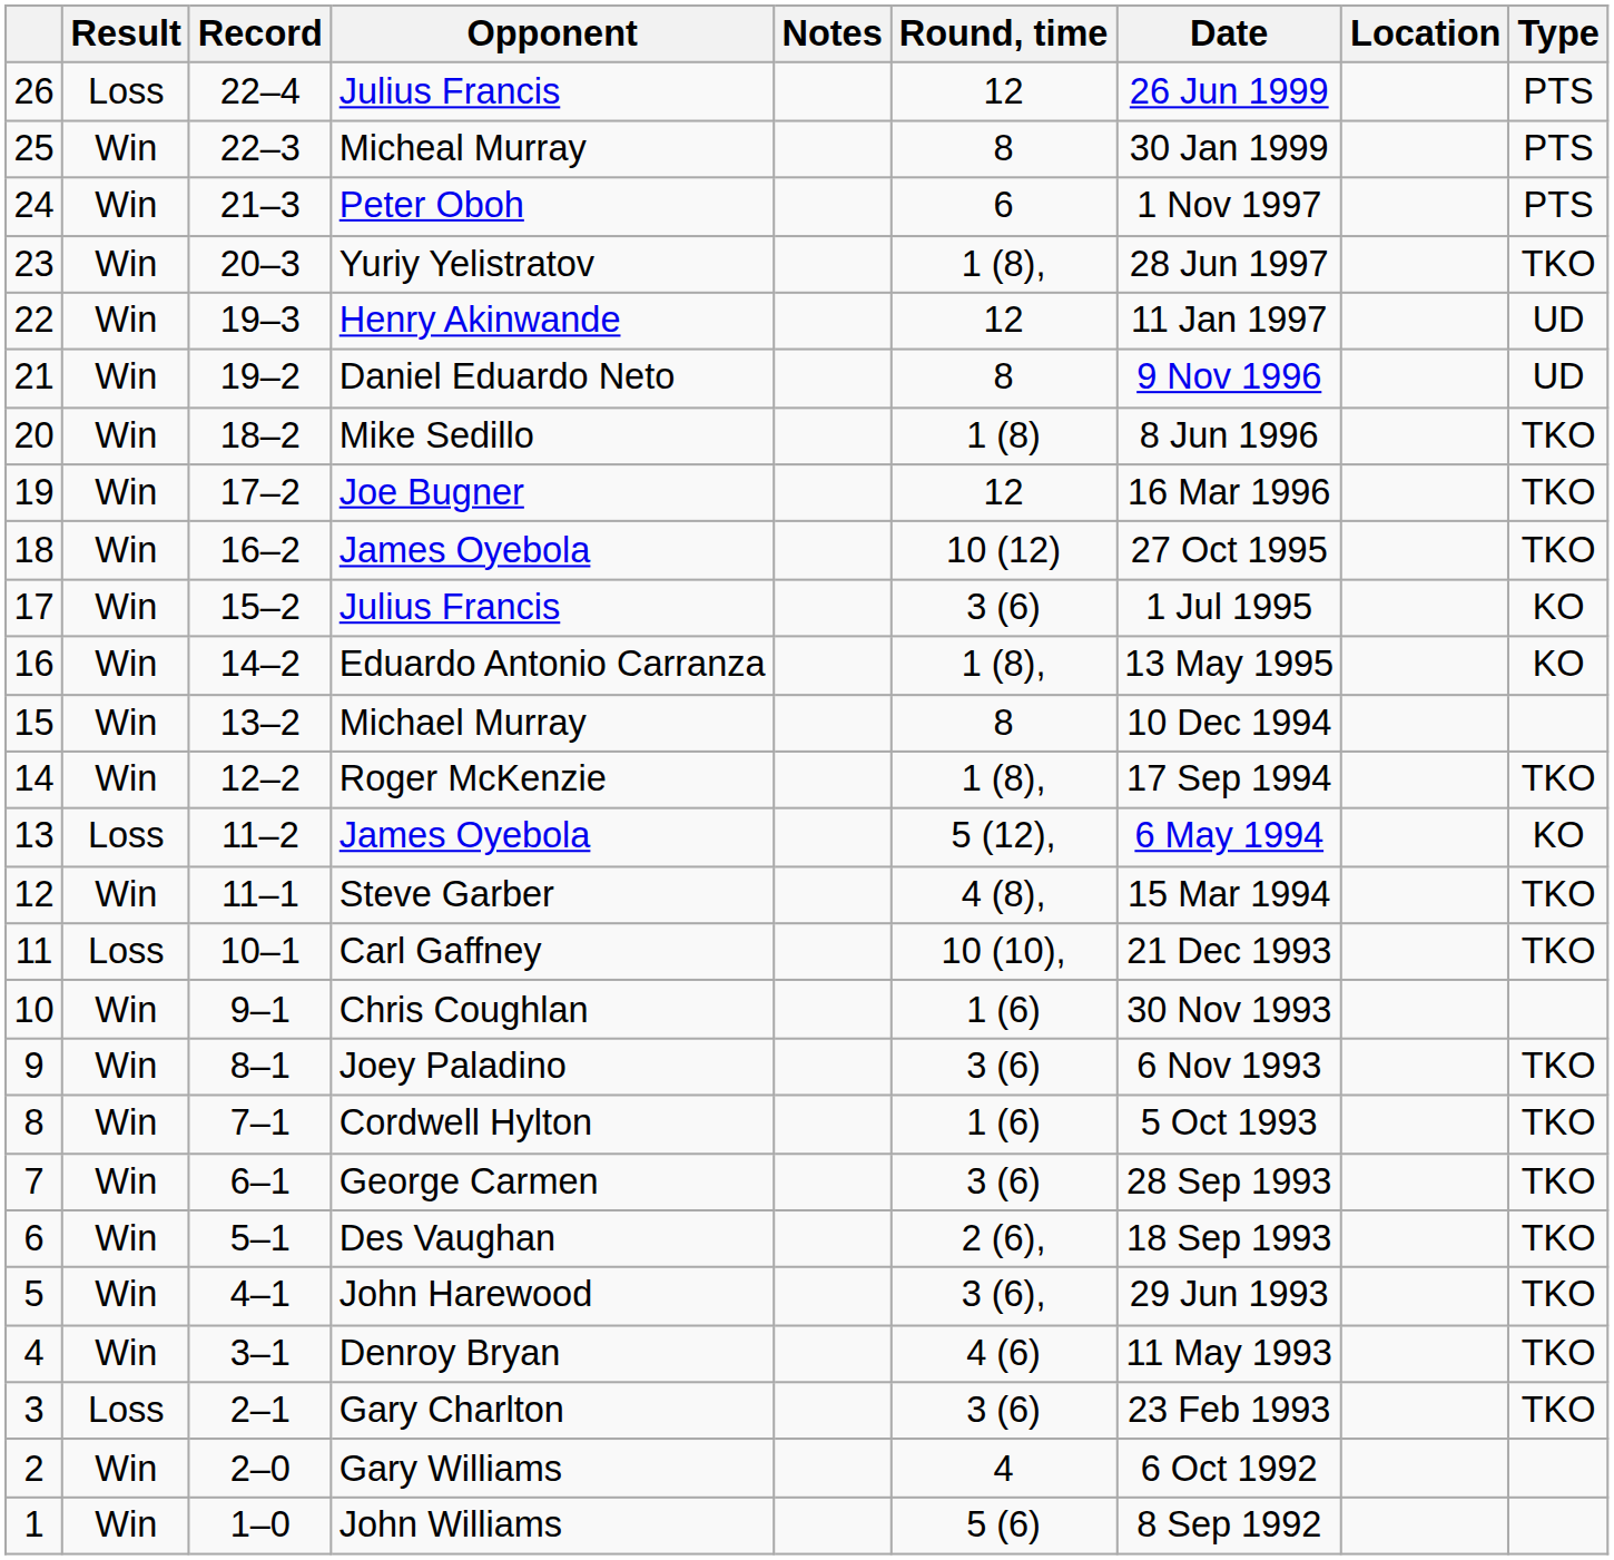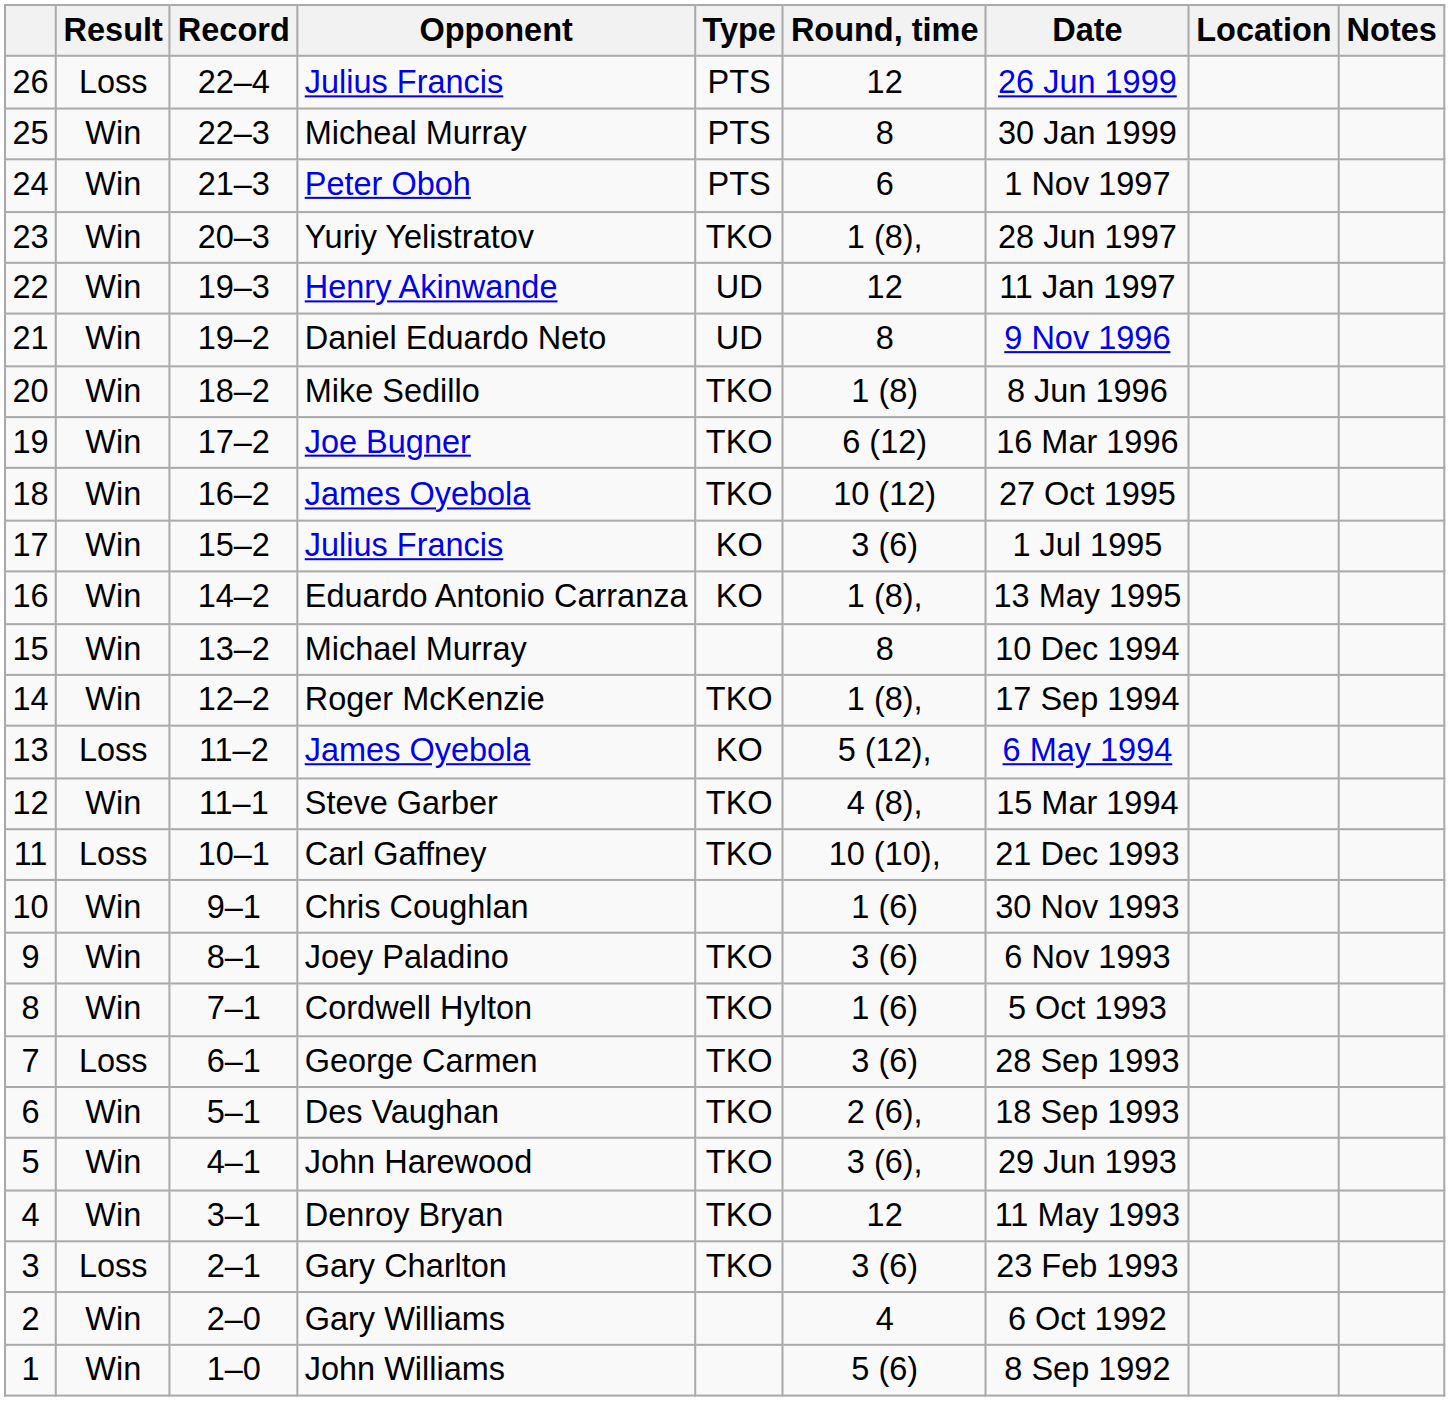 <table class="wikitable" style="text-align:center">
 <tr>
 <th></th>
 <th>Result</th>
 <th>Record</th>
 <th>Opponent</th>
-<th>Notes</th>
+<th>Type</th>
 <th>Round, time</th>
 <th>Date</th>
 <th>Location</th>
-<th>Type</th>
+<th>Notes</th>
 </tr>
 <tr>
 <td>26</td>
 <td>Loss</td>
 <td>22–4</td>
 <td style="text-align:left;"><a href='#'>Julius Francis</a></td>
-<td style="text-align:left;"></td>
+<td>PTS</td>
 <td>12</td>
 <td><a href='#'>26 Jun 1999</a></td>
 <td style="text-align:left;"></td>
-<td>PTS</td>
+<td style="text-align:left;"></td>
 </tr>
 <tr>
 <td>25</td>
 <td>Win</td>
 <td>22–3</td>
 <td style="text-align:left;">Micheal Murray</td>
-<td></td>
+<td>PTS</td>
 <td>8</td>
 <td>30 Jan 1999</td>
 <td style="text-align:left;"></td>
-<td>PTS</td>
+<td></td>
 </tr>
 <tr>
 <td>24</td>
 <td>Win</td>
 <td>21–3</td>
 <td style="text-align:left;"><a href='#'>Peter Oboh</a></td>
-<td></td>
+<td>PTS</td>
 <td>6</td>
 <td>1 Nov 1997</td>
 <td style="text-align:left;"></td>
-<td>PTS</td>
+<td></td>
 </tr>
 <tr>
 <td>23</td>
 <td>Win</td>
 <td>20–3</td>
 <td style="text-align:left;">Yuriy Yelistratov</td>
-<td></td>
+<td>TKO</td>
 <td>1 (8), </td>
 <td>28 Jun 1997</td>
 <td style="text-align:left;"></td>
-<td>TKO</td>
+<td></td>
 </tr>
 <tr>
 <td>22</td>
 <td>Win</td>
 <td>19–3</td>
 <td style="text-align:left;"><a href='#'>Henry Akinwande</a></td>
-<td style="text-align:left;"></td>
+<td>UD</td>
 <td>12</td>
 <td>11 Jan 1997</td>
 <td style="text-align:left;"></td>
-<td>UD</td>
+<td style="text-align:left;"></td>
 </tr>
 <tr>
 <td>21</td>
 <td>Win</td>
 <td>19–2</td>
 <td style="text-align:left;">Daniel Eduardo Neto</td>
-<td></td>
+<td>UD</td>
 <td>8</td>
 <td><a href='#'>9 Nov 1996</a></td>
 <td style="text-align:left;"></td>
-<td>UD</td>
+<td></td>
 </tr>
 <tr>
 <td>20</td>
 <td>Win</td>
 <td>18–2</td>
 <td style="text-align:left;">Mike Sedillo</td>
-<td></td>
+<td>TKO</td>
 <td>1 (8)</td>
 <td>8 Jun 1996</td>
 <td style="text-align:left;"></td>
-<td>TKO</td>
+<td></td>
 </tr>
 <tr>
 <td>19</td>
 <td>Win</td>
 <td>17–2</td>
 <td style="text-align:left;"><a href='#'>Joe Bugner</a></td>
-<td style="text-align:left;"></td>
-<td>12</td>
+<td>TKO</td>
+<td>6 (12)</td>
 <td>16 Mar 1996</td>
 <td style="text-align:left;"></td>
-<td>TKO</td>
+<td style="text-align:left;"></td>
 </tr>
 <tr>
 <td>18</td>
 <td>Win</td>
 <td>16–2</td>
 <td style="text-align:left;"><a href='#'>James Oyebola</a></td>
-<td style="text-align:left;"></td>
+<td>TKO</td>
 <td>10 (12)</td>
 <td>27 Oct 1995</td>
 <td style="text-align:left;"></td>
-<td>TKO</td>
+<td style="text-align:left;"></td>
 </tr>
 <tr>
 <td>17</td>
 <td>Win</td>
 <td>15–2</td>
 <td style="text-align:left;"><a href='#'>Julius Francis</a></td>
-<td style="text-align:left;"></td>
+<td>KO</td>
 <td>3 (6)</td>
 <td>1 Jul 1995</td>
 <td style="text-align:left;"></td>
-<td>KO</td>
+<td style="text-align:left;"></td>
 </tr>
 <tr>
 <td>16</td>
 <td>Win</td>
 <td>14–2</td>
 <td style="text-align:left;">Eduardo Antonio Carranza</td>
-<td></td>
+<td>KO</td>
 <td>1 (8), </td>
 <td>13 May 1995</td>
 <td style="text-align:left;"></td>
-<td>KO</td>
+<td></td>
 </tr>
 <tr>
 <td>15</td>
 <td>Win</td>
 <td>13–2</td>
 <td style="text-align:left;">Michael Murray</td>
 <td></td>
 <td>8</td>
 <td>10 Dec 1994</td>
 <td style="text-align:left;"></td>
 <td></td>
 </tr>
 <tr>
 <td>14</td>
 <td>Win</td>
 <td>12–2</td>
 <td style="text-align:left;">Roger McKenzie</td>
-<td></td>
+<td>TKO</td>
 <td>1 (8), </td>
 <td>17 Sep 1994</td>
 <td style="text-align:left;"></td>
-<td>TKO</td>
+<td></td>
 </tr>
 <tr>
 <td>13</td>
 <td>Loss</td>
 <td>11–2</td>
 <td style="text-align:left;"><a href='#'>James Oyebola</a></td>
-<td style="text-align:left;"></td>
+<td>KO</td>
 <td>5 (12), </td>
 <td><a href='#'>6 May 1994</a></td>
 <td style="text-align:left;"></td>
-<td>KO</td>
+<td style="text-align:left;"></td>
 </tr>
 <tr>
 <td>12</td>
 <td>Win</td>
 <td>11–1</td>
 <td style="text-align:left;">Steve Garber</td>
-<td></td>
+<td>TKO</td>
 <td>4 (8), </td>
 <td>15 Mar 1994</td>
 <td style="text-align:left;"></td>
-<td>TKO</td>
+<td></td>
 </tr>
 <tr>
 <td>11</td>
 <td>Loss</td>
 <td>10–1</td>
 <td style="text-align:left;">Carl Gaffney</td>
-<td></td>
+<td>TKO</td>
 <td>10 (10), </td>
 <td>21 Dec 1993</td>
 <td style="text-align:left;"></td>
-<td>TKO</td>
+<td></td>
 </tr>
 <tr>
 <td>10</td>
 <td>Win</td>
 <td>9–1</td>
 <td style="text-align:left;">Chris Coughlan</td>
 <td></td>
 <td>1 (6)</td>
 <td>30 Nov 1993</td>
 <td style="text-align:left;"></td>
 <td></td>
 </tr>
 <tr>
 <td>9</td>
 <td>Win</td>
 <td>8–1</td>
 <td style="text-align:left;">Joey Paladino</td>
-<td></td>
+<td>TKO</td>
 <td>3 (6)</td>
 <td>6 Nov 1993</td>
 <td style="text-align:left;"></td>
-<td>TKO</td>
+<td></td>
 </tr>
 <tr>
 <td>8</td>
 <td>Win</td>
 <td>7–1</td>
 <td style="text-align:left;">Cordwell Hylton</td>
-<td></td>
+<td>TKO</td>
 <td>1 (6)</td>
 <td>5 Oct 1993</td>
 <td style="text-align:left;"></td>
-<td>TKO</td>
+<td></td>
 </tr>
 <tr>
 <td>7</td>
-<td>Win</td>
+<td>Loss</td>
 <td>6–1</td>
 <td style="text-align:left;">George Carmen</td>
-<td></td>
+<td>TKO</td>
 <td>3 (6)</td>
 <td>28 Sep 1993</td>
 <td style="text-align:left;"></td>
-<td>TKO</td>
+<td></td>
 </tr>
 <tr>
 <td>6</td>
 <td>Win</td>
 <td>5–1</td>
 <td style="text-align:left;">Des Vaughan</td>
-<td></td>
+<td>TKO</td>
 <td>2 (6), </td>
 <td>18 Sep 1993</td>
 <td style="text-align:left;"></td>
-<td>TKO</td>
+<td></td>
 </tr>
 <tr>
 <td>5</td>
 <td>Win</td>
 <td>4–1</td>
 <td style="text-align:left;">John Harewood</td>
-<td></td>
+<td>TKO</td>
 <td>3 (6), </td>
 <td>29 Jun 1993</td>
 <td style="text-align:left;"></td>
-<td>TKO</td>
+<td></td>
 </tr>
 <tr>
 <td>4</td>
 <td>Win</td>
 <td>3–1</td>
 <td style="text-align:left;">Denroy Bryan</td>
-<td></td>
-<td>4 (6)</td>
+<td>TKO</td>
+<td>12</td>
 <td>11 May 1993</td>
 <td style="text-align:left;"></td>
-<td>TKO</td>
+<td></td>
 </tr>
 <tr>
 <td>3</td>
 <td>Loss</td>
 <td>2–1</td>
 <td style="text-align:left;">Gary Charlton</td>
-<td></td>
+<td>TKO</td>
 <td>3 (6)</td>
 <td>23 Feb 1993</td>
 <td style="text-align:left;"></td>
-<td>TKO</td>
+<td></td>
 </tr>
 <tr>
 <td>2</td>
 <td>Win</td>
 <td>2–0</td>
 <td style="text-align:left;">Gary Williams</td>
 <td></td>
 <td>4</td>
 <td>6 Oct 1992</td>
 <td style="text-align:left;"></td>
 <td></td>
 </tr>
 <tr>
 <td>1</td>
 <td>Win</td>
 <td>1–0</td>
 <td style="text-align:left;">John Williams</td>
 <td></td>
 <td>5 (6)</td>
 <td>8 Sep 1992</td>
 <td style="text-align:left;"></td>
 <td></td>
 </tr>
 </table>
